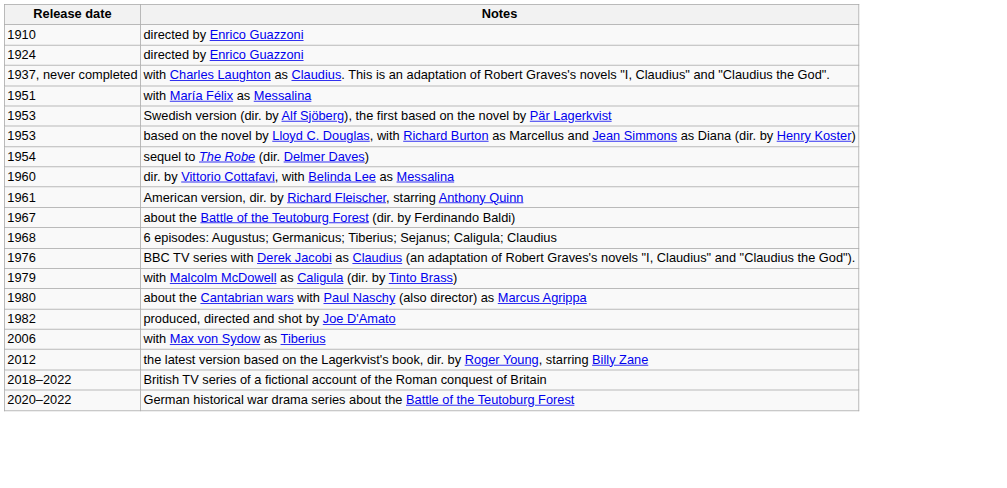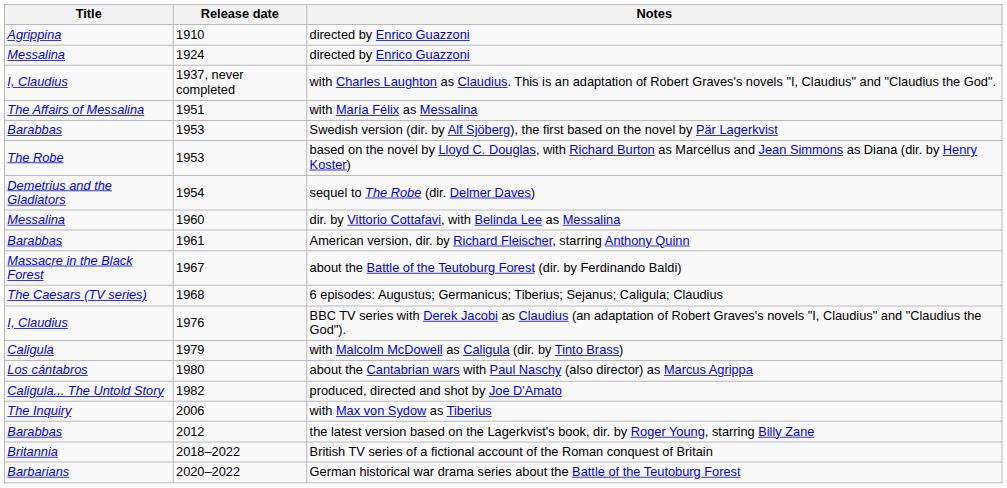 <table class="wikitable sortable">
 <tr>
+<th scope="col">Title</th>
 <th scope="col">Release date</th>
 <th scope="col" class="unsortable">Notes</th>
 </tr>
 <tr>
+<td><em><a href='#'>Agrippina</a></em></td>
 <td>1910</td>
 <td>directed by <a href='#'>Enrico Guazzoni</a></td>
 </tr>
 <tr>
+<td><em><a href='#'>Messalina</a></em></td>
 <td>1924</td>
 <td>directed by <a href='#'>Enrico Guazzoni</a></td>
 </tr>
 <tr>
+<td><em><a href='#'>I, Claudius</a></em></td>
 <td>1937, never completed</td>
 <td>with <a href='#'>Charles Laughton</a> as <a href='#'>Claudius</a>. This is an adaptation of Robert Graves's novels "I, Claudius" and "Claudius the God".</td>
 </tr>
 <tr>
+<td><em><a href='#'>The Affairs of Messalina</a></em></td>
 <td>1951</td>
 <td>with <a href='#'>María Félix</a> as <a href='#'>Messalina</a></td>
 </tr>
 <tr>
+<td><em><a href='#'>Barabbas</a></em></td>
 <td>1953</td>
 <td>Swedish version (dir. by <a href='#'>Alf Sjöberg</a>), the first based on the novel by <a href='#'>Pär Lagerkvist</a></td>
 </tr>
 <tr>
+<td><em><a href='#'>The Robe</a></em></td>
 <td>1953</td>
 <td>based on the novel by <a href='#'>Lloyd C. Douglas</a>, with <a href='#'>Richard Burton</a> as Marcellus and <a href='#'>Jean Simmons</a> as Diana (dir. by <a href='#'>Henry Koster</a>)</td>
 </tr>
 <tr>
+<td><em><a href='#'>Demetrius and the Gladiators</a></em></td>
 <td>1954</td>
 <td>sequel to <em><a href='#'>The Robe</a></em> (dir. <a href='#'>Delmer Daves</a>)</td>
 </tr>
 <tr>
+<td><em><a href='#'>Messalina</a></em></td>
 <td>1960</td>
 <td>dir. by <a href='#'>Vittorio Cottafavi</a>, with <a href='#'>Belinda Lee</a> as <a href='#'>Messalina</a></td>
 </tr>
 <tr>
+<td><em><a href='#'>Barabbas</a></em></td>
 <td>1961</td>
 <td>American version, dir. by <a href='#'>Richard Fleischer</a>, starring <a href='#'>Anthony Quinn</a></td>
 </tr>
 <tr>
+<td><em><a href='#'>Massacre in the Black Forest</a></em></td>
 <td>1967</td>
 <td>about the <a href='#'>Battle of the Teutoburg Forest</a> (dir. by Ferdinando Baldi)</td>
 </tr>
 <tr>
+<td><em><a href='#'>The Caesars (TV series)</a></em></td>
 <td>1968</td>
 <td>6 episodes: Augustus; Germanicus; Tiberius; Sejanus; Caligula; Claudius</td>
 </tr>
 <tr>
+<td><em><a href='#'>I, Claudius</a></em></td>
 <td>1976</td>
 <td>BBC TV series with <a href='#'>Derek Jacobi</a> as <a href='#'>Claudius</a> (an adaptation of Robert Graves's novels "I, Claudius" and "Claudius the God").</td>
 </tr>
 <tr>
+<td><em><a href='#'>Caligula</a></em></td>
 <td>1979</td>
 <td>with <a href='#'>Malcolm McDowell</a> as <a href='#'>Caligula</a> (dir. by <a href='#'>Tinto Brass</a>)</td>
 </tr>
 <tr>
+<td><em><a href='#'>Los cántabros</a></em></td>
 <td>1980</td>
 <td>about the <a href='#'>Cantabrian wars</a> with <a href='#'>Paul Naschy</a> (also director) as <a href='#'>Marcus Agrippa</a></td>
 </tr>
 <tr>
+<td><em><a href='#'>Caligula... The Untold Story</a></em></td>
 <td>1982</td>
 <td>produced, directed and shot by <a href='#'>Joe D'Amato</a></td>
 </tr>
 <tr>
+<td><em><a href='#'>The Inquiry</a></em></td>
 <td>2006</td>
 <td>with <a href='#'>Max von Sydow</a> as <a href='#'>Tiberius</a></td>
 </tr>
 <tr>
+<td><em><a href='#'>Barabbas</a></em></td>
 <td>2012</td>
 <td>the latest version based on the Lagerkvist's book, dir. by <a href='#'>Roger Young</a>, starring <a href='#'>Billy Zane</a></td>
 </tr>
 <tr>
+<td><em><a href='#'>Britannia</a></em></td>
 <td>2018–2022</td>
 <td>British TV series of a fictional account of the Roman conquest of Britain</td>
 </tr>
 <tr>
+<td><a href='#'><em>Barbarians</em></a></td>
 <td>2020–2022</td>
 <td>German historical war drama series about the <a href='#'>Battle of the Teutoburg Forest</a></td>
 </tr>
 </table>
